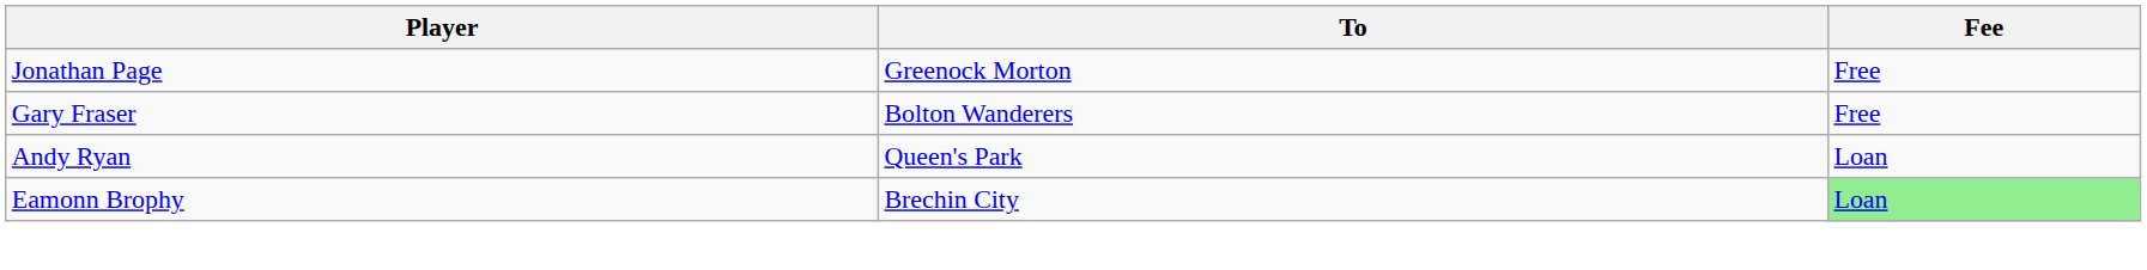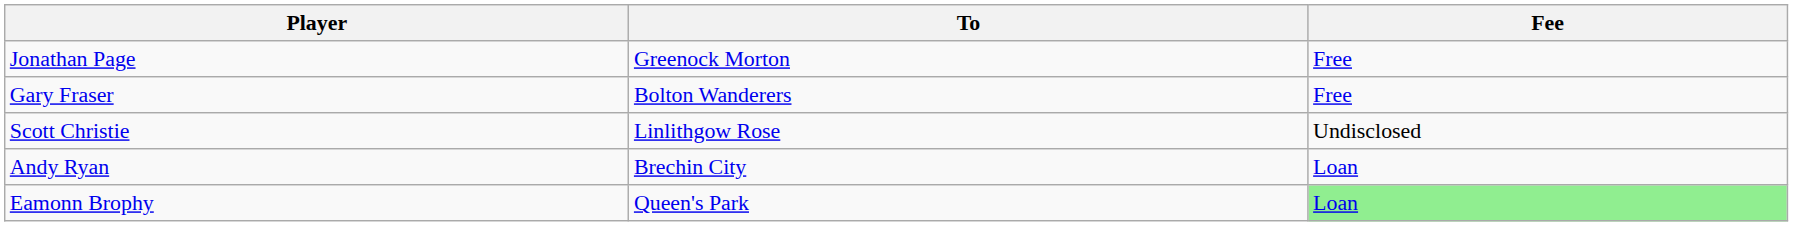 <table class="wikitable" style="text-align:center; font-size:95%;width:98%; text-align:left">
 <tr>
 <th>Player</th>
 <th>To</th>
 <th>Fee</th>
 </tr>
 <tr>
 <td> <a href='#'>Jonathan Page</a></td>
 <td> <a href='#'>Greenock Morton</a></td>
 <td><a href='#'>Free</a></td>
 </tr>
 <tr>
 <td> <a href='#'>Gary Fraser</a></td>
 <td> <a href='#'>Bolton Wanderers</a></td>
 <td><a href='#'>Free</a></td>
 </tr>
 <tr>
+<td> <a href='#'>Scott Christie</a></td>
+<td> <a href='#'>Linlithgow Rose</a></td>
+<td>Undisclosed</td>
+</tr>
+<tr>
 <td> <a href='#'>Andy Ryan</a></td>
-<td> <a href='#'>Queen's Park</a></td>
+<td> <a href='#'>Brechin City</a></td>
 <td><a href='#'>Loan</a></td>
 </tr>
 <tr>
 <td> <a href='#'>Eamonn Brophy</a></td>
-<td> <a href='#'>Brechin City</a></td>
+<td> <a href='#'>Queen's Park</a></td>
 <td style="background: lightgreen;"><a href='#'>Loan</a></td>
 </tr>
 </table>
